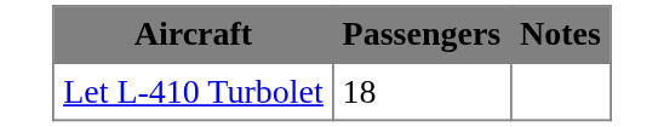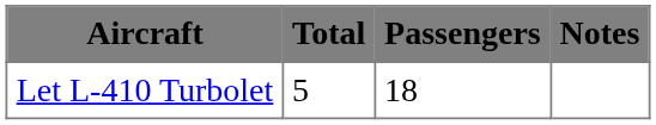 <table class="toccolours" border="1" cellpadding="4" style="margin:1em auto; border-collapse:collapse">
 <tr bgcolor=grey>
 <th><span>Aircraft</span></th>
+<th><span>Total</span></th>
 <th><span>Passengers</span></th>
 <th><span>Notes</span></th>
 </tr>
 <tr>
 <td><a href='#'>Let L-410 Turbolet</a></td>
+<td>5 </td>
 <td>18</td>
 <td></td>
 </tr>
 </table>
